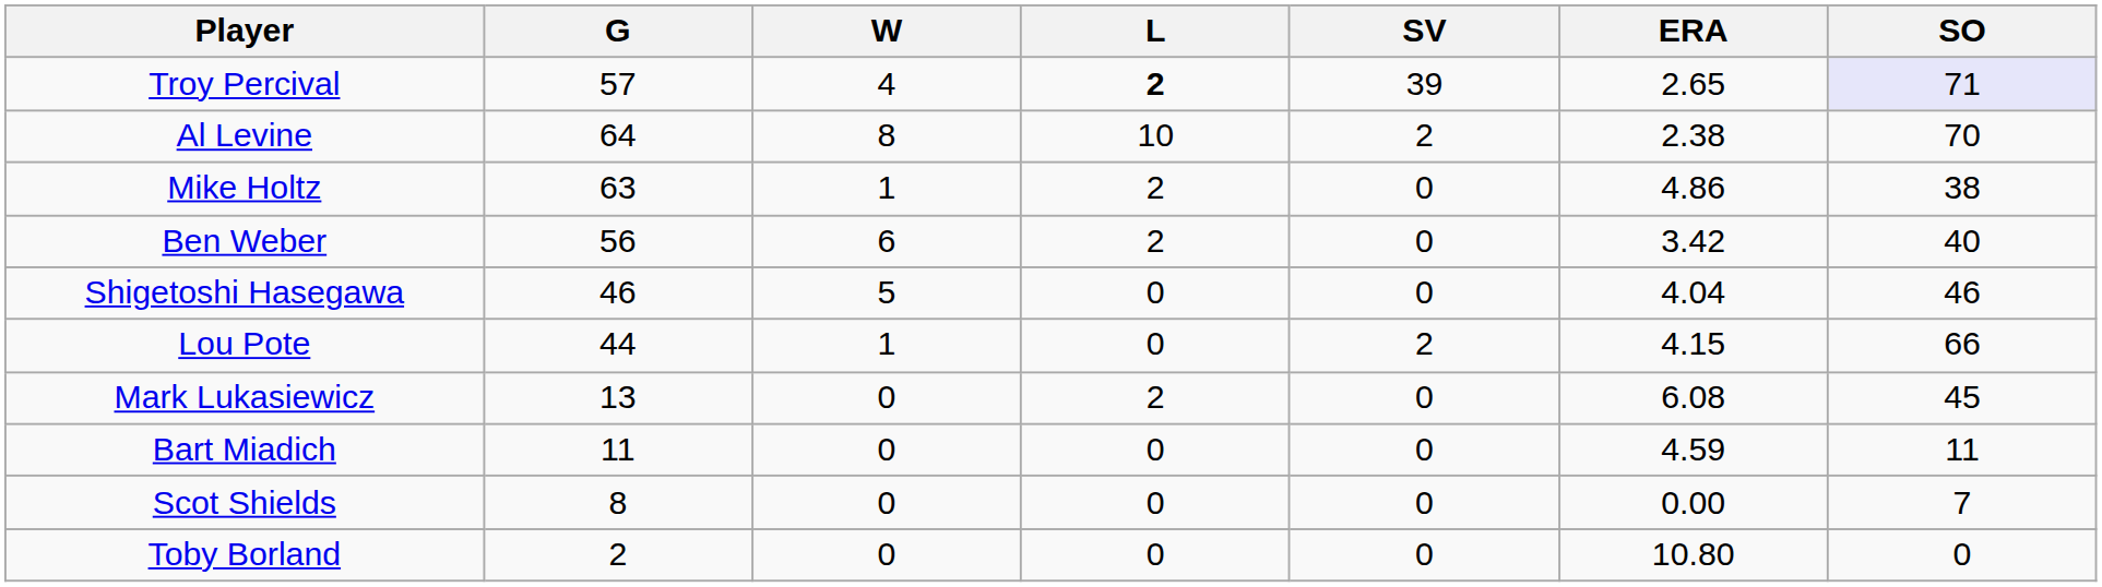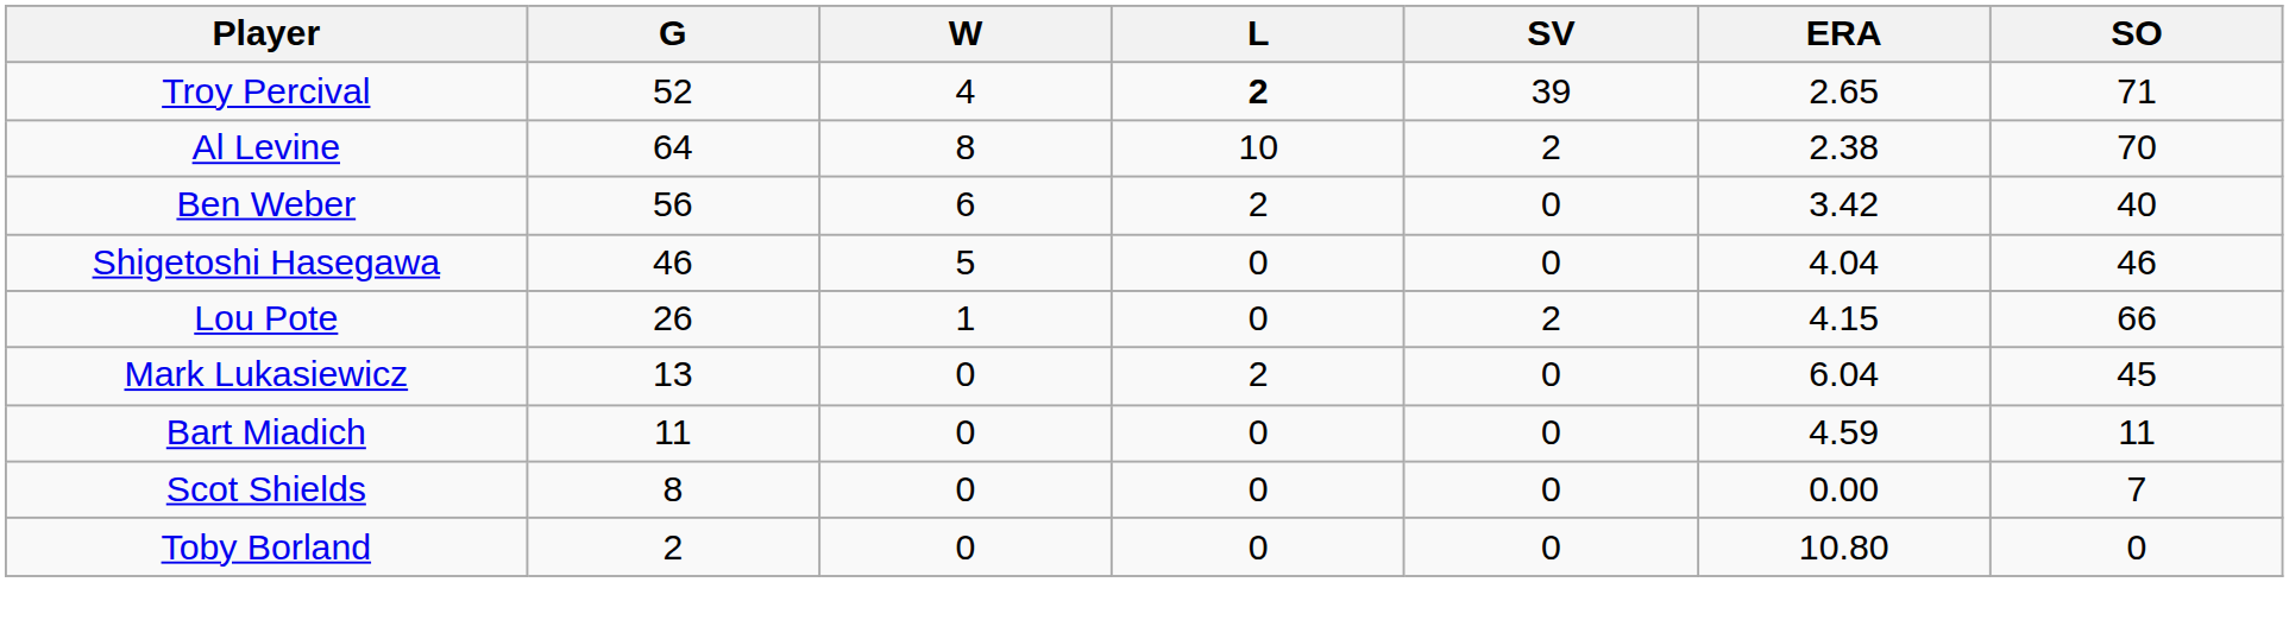 <table class="wikitable sortable">
 <tr>
 <th bgcolor="#DDDDFF" width="16%">Player</th>
 <th bgcolor="#DDDDFF" width="9%">G</th>
 <th bgcolor="#DDDDFF" width="9%">W</th>
 <th bgcolor="#DDDDFF" width="9%">L</th>
 <th bgcolor="#DDDDFF" width="9%">SV</th>
 <th bgcolor="#DDDDFF" width="9%">ERA</th>
 <th bgcolor="#DDDDFF" width="9%">SO</th>
 </tr>
 <tr align=center>
 <td><a href='#'>Troy Percival</a></td>
-<td>57</td>
+<td>52</td>
 <td>4</td>
 <td><strong>2</strong></td>
 <td>39</td>
 <td>2.65</td>
-<td style="background: lavender;">71</td>
+<td>71</td>
 </tr>
 <tr align=center>
 <td><a href='#'>Al Levine</a></td>
 <td>64</td>
 <td>8</td>
 <td>10</td>
 <td>2</td>
 <td>2.38</td>
 <td>70</td>
-</tr>
-<tr align=center>
-<td><a href='#'>Mike Holtz</a></td>
-<td>63</td>
-<td>1</td>
-<td>2</td>
-<td>0</td>
-<td>4.86</td>
-<td>38</td>
 </tr>
 <tr align=center>
 <td><a href='#'>Ben Weber</a></td>
 <td>56</td>
 <td>6</td>
 <td>2</td>
 <td>0</td>
 <td>3.42</td>
 <td>40</td>
 </tr>
 <tr align=center>
 <td><a href='#'>Shigetoshi Hasegawa</a></td>
 <td>46</td>
 <td>5</td>
 <td>0</td>
 <td>0</td>
 <td>4.04</td>
 <td>46</td>
 </tr>
 <tr align=center>
 <td><a href='#'>Lou Pote</a></td>
-<td>44</td>
+<td>26</td>
 <td>1</td>
 <td>0</td>
 <td>2</td>
 <td>4.15</td>
 <td>66</td>
 </tr>
 <tr align=center>
 <td><a href='#'>Mark Lukasiewicz</a></td>
 <td>13</td>
 <td>0</td>
 <td>2</td>
 <td>0</td>
-<td>6.08</td>
+<td>6.04</td>
 <td>45</td>
 </tr>
 <tr align=center>
 <td><a href='#'>Bart Miadich</a></td>
 <td>11</td>
 <td>0</td>
 <td>0</td>
 <td>0</td>
 <td>4.59</td>
 <td>11</td>
 </tr>
 <tr align=center>
 <td><a href='#'>Scot Shields</a></td>
 <td>8</td>
 <td>0</td>
 <td>0</td>
 <td>0</td>
 <td>0.00</td>
 <td>7</td>
 </tr>
 <tr align=center>
 <td><a href='#'>Toby Borland</a></td>
 <td>2</td>
 <td>0</td>
 <td>0</td>
 <td>0</td>
 <td>10.80</td>
 <td>0</td>
 </tr>
 </table>
